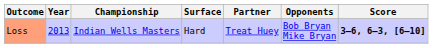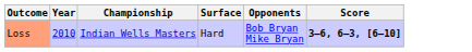 <table class="sortable wikitable">
 <tr>
 <th>Outcome</th>
 <th>Year</th>
 <th>Championship</th>
 <th>Surface</th>
-<th>Partner</th>
 <th>Opponents</th>
 <th class=unsortable>Score</th>
 </tr>
 <tr bgcolor=CCCCFF>
 <td bgcolor=FFA07A>Loss</td>
-<td><a href='#'>2013</a></td>
+<td><a href='#'>2010</a></td>
 <td><a href='#'>Indian Wells Masters</a></td>
 <td>Hard</td>
-<td> <a href='#'>Treat Huey</a></td>
 <td> <a href='#'>Bob Bryan</a><br> <a href='#'>Mike Bryan</a></td>
 <td><strong>3–6, 6–3, [6–10]</strong></td>
 </tr>
 </table>
